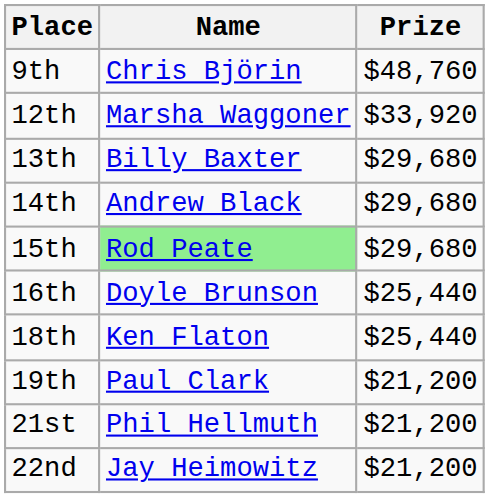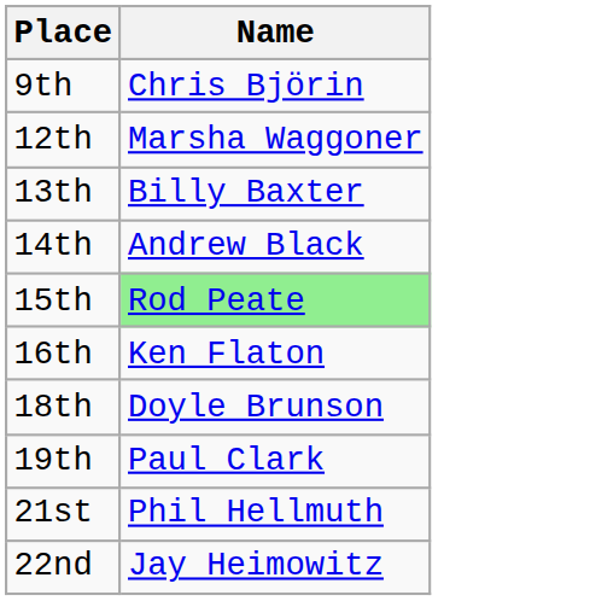 <table class="wikitable">
 <tr>
 <th bgcolor="#FFEBAD">Place</th>
 <th bgcolor="#FFEBAD">Name</th>
-<th bgcolor="#FFEBAD">Prize</th>
 </tr>
 <tr>
 <td>9th</td>
 <td><a href='#'>Chris Björin</a></td>
-<td>$48,760</td>
 </tr>
 <tr>
 <td>12th</td>
 <td><a href='#'>Marsha Waggoner</a></td>
-<td>$33,920</td>
 </tr>
 <tr>
 <td>13th</td>
 <td><a href='#'>Billy Baxter</a></td>
-<td>$29,680</td>
 </tr>
 <tr>
 <td>14th</td>
 <td><a href='#'>Andrew Black</a></td>
-<td>$29,680</td>
 </tr>
 <tr>
 <td>15th</td>
 <td style="background: lightgreen;"><a href='#'>Rod Peate</a></td>
-<td>$29,680</td>
 </tr>
 <tr>
 <td>16th</td>
-<td><a href='#'>Doyle Brunson</a></td>
-<td>$25,440</td>
+<td><a href='#'>Ken Flaton</a></td>
 </tr>
 <tr>
 <td>18th</td>
-<td><a href='#'>Ken Flaton</a></td>
-<td>$25,440</td>
+<td><a href='#'>Doyle Brunson</a></td>
 </tr>
 <tr>
 <td>19th</td>
 <td><a href='#'>Paul Clark</a></td>
-<td>$21,200</td>
 </tr>
 <tr>
 <td>21st</td>
 <td><a href='#'>Phil Hellmuth</a></td>
-<td>$21,200</td>
 </tr>
 <tr>
 <td>22nd</td>
 <td><a href='#'>Jay Heimowitz</a></td>
-<td>$21,200</td>
 </tr>
 </table>
